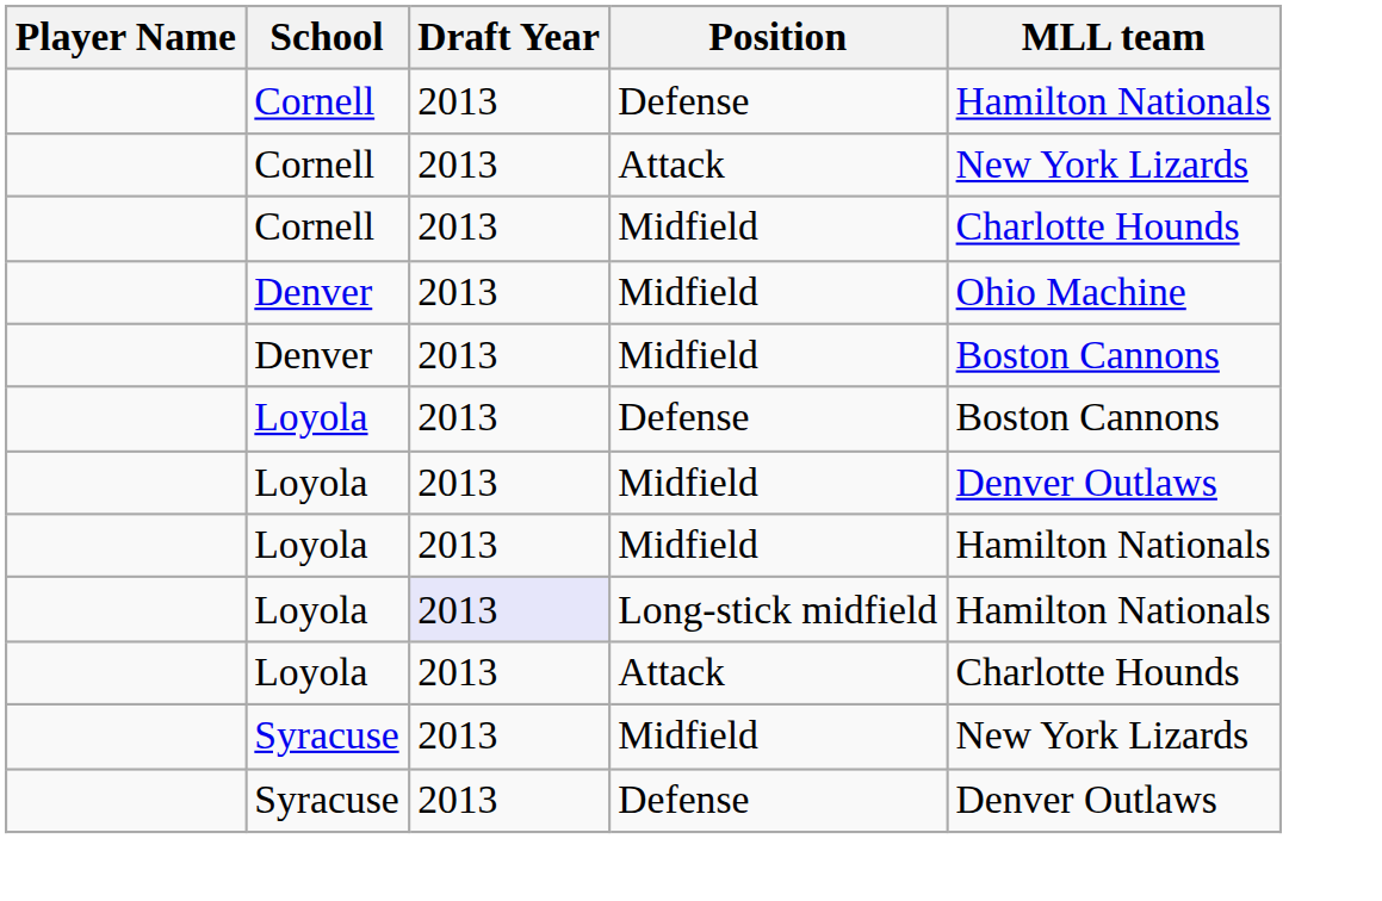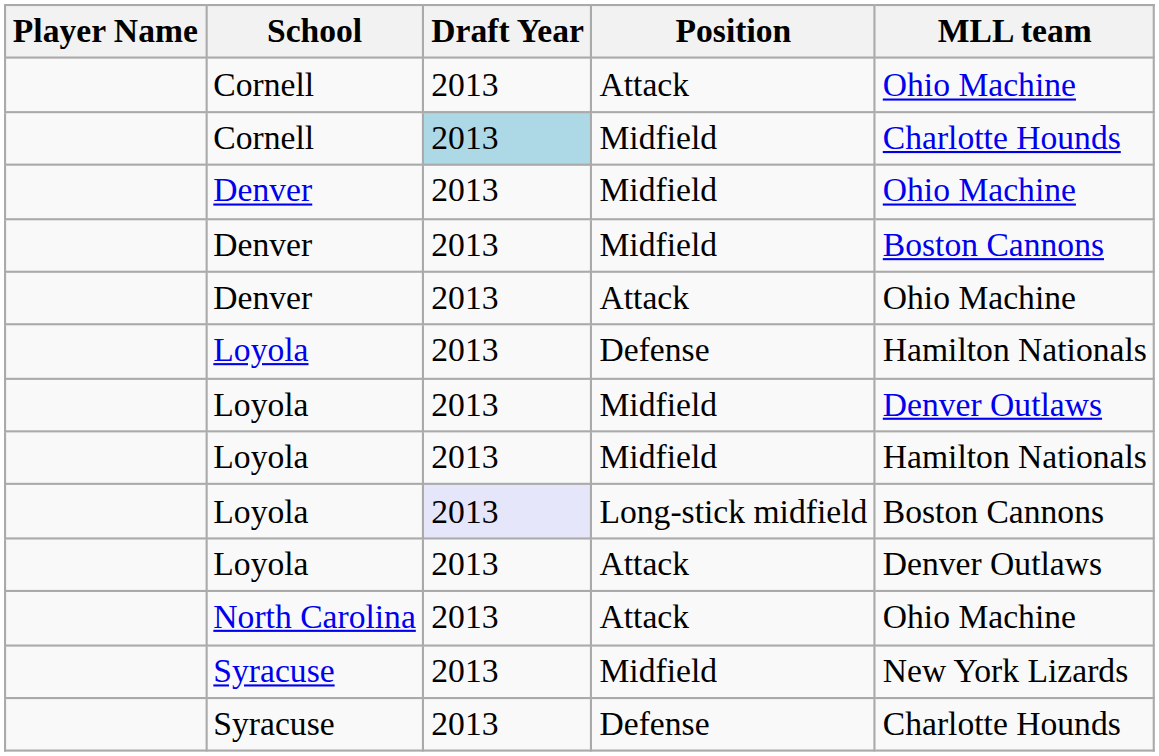 <table class="wikitable sortable">
 <tr>
 <th>Player Name</th>
 <th>School</th>
 <th>Draft Year</th>
 <th>Position</th>
 <th>MLL team</th>
 </tr>
 <tr>
 <td></td>
-<td><a href='#'>Cornell</a></td>
+<td>Cornell</td>
 <td>2013</td>
-<td>Defense</td>
-<td><a href='#'>Hamilton Nationals</a></td>
+<td>Attack</td>
+<td><a href='#'>Ohio Machine</a></td>
 </tr>
 <tr>
 <td></td>
 <td>Cornell</td>
-<td>2013</td>
-<td>Attack</td>
-<td><a href='#'>New York Lizards</a></td>
-</tr>
-<tr>
-<td></td>
-<td>Cornell</td>
-<td>2013</td>
+<td style="background: lightblue;">2013</td>
 <td>Midfield</td>
 <td><a href='#'>Charlotte Hounds</a></td>
 </tr>
 <tr>
 <td></td>
 <td><a href='#'>Denver</a></td>
 <td>2013</td>
 <td>Midfield</td>
 <td><a href='#'>Ohio Machine</a></td>
 </tr>
 <tr>
 <td></td>
 <td>Denver</td>
 <td>2013</td>
 <td>Midfield</td>
 <td><a href='#'>Boston Cannons</a></td>
 </tr>
 <tr>
 <td></td>
+<td>Denver</td>
+<td>2013</td>
+<td>Attack</td>
+<td>Ohio Machine</td>
+</tr>
+<tr>
+<td></td>
 <td><a href='#'>Loyola</a></td>
 <td>2013</td>
 <td>Defense</td>
-<td>Boston Cannons</td>
+<td>Hamilton Nationals</td>
 </tr>
 <tr>
 <td></td>
 <td>Loyola</td>
 <td>2013</td>
 <td>Midfield</td>
 <td><a href='#'>Denver Outlaws</a></td>
 </tr>
 <tr>
 <td></td>
 <td>Loyola</td>
 <td>2013</td>
 <td>Midfield</td>
 <td>Hamilton Nationals</td>
 </tr>
 <tr>
 <td></td>
 <td>Loyola</td>
 <td style="background: lavender;">2013</td>
 <td>Long-stick midfield</td>
-<td>Hamilton Nationals</td>
+<td>Boston Cannons</td>
 </tr>
 <tr>
 <td></td>
 <td>Loyola</td>
 <td>2013</td>
 <td>Attack</td>
-<td>Charlotte Hounds</td>
+<td>Denver Outlaws</td>
+</tr>
+<tr>
+<td></td>
+<td><a href='#'>North Carolina</a></td>
+<td>2013</td>
+<td>Attack</td>
+<td>Ohio Machine</td>
 </tr>
 <tr>
 <td></td>
 <td><a href='#'>Syracuse</a></td>
 <td>2013</td>
 <td>Midfield</td>
 <td>New York Lizards</td>
 </tr>
 <tr>
 <td></td>
 <td>Syracuse</td>
 <td>2013</td>
 <td>Defense</td>
-<td>Denver Outlaws</td>
+<td>Charlotte Hounds</td>
 </tr>
 </table>
